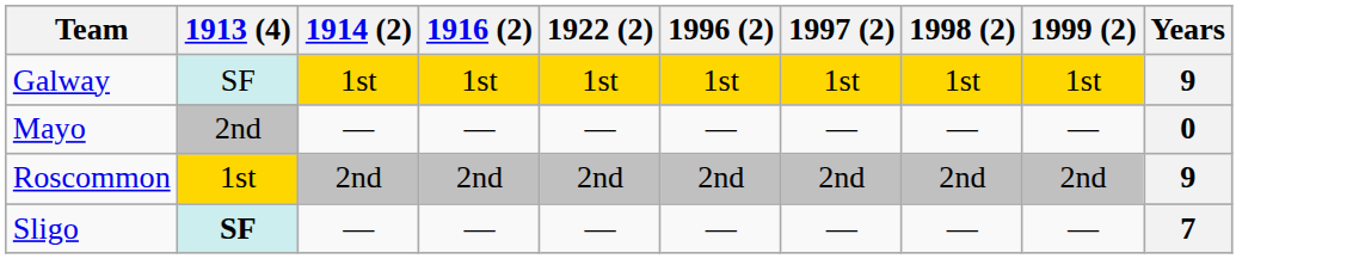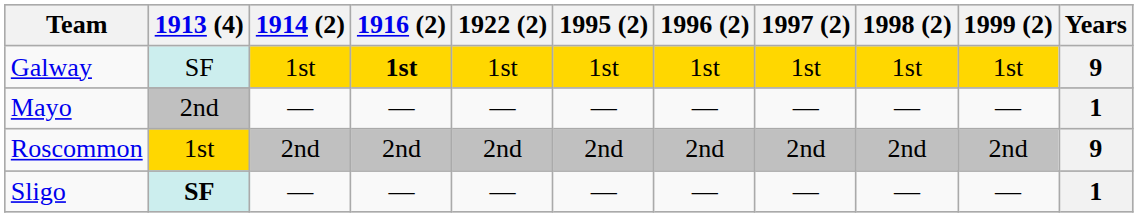 <table class="wikitable sortable" style="text-align:center">
 <tr>
 <th>Team</th>
 <th><a href='#'>1913</a> (4)</th>
 <th><a href='#'>1914</a> (2)</th>
 <th><a href='#'>1916</a> (2)</th>
 <th>1922 (2)</th>
+<th>1995 (2)</th>
 <th>1996 (2)</th>
 <th>1997 (2)</th>
 <th>1998 (2)</th>
 <th>1999 (2)</th>
 <th>Years</th>
 </tr>
 <tr>
 <td style="text-align:left;"> <a href='#'>Galway</a></td>
 <td bgcolor="#cceeee">SF</td>
 <td bgcolor="gold">1st</td>
+<td bgcolor="gold"><strong>1st</strong></td>
 <td bgcolor="gold">1st</td>
 <td bgcolor="gold">1st</td>
 <td bgcolor="gold">1st</td>
 <td bgcolor="gold">1st</td>
 <td bgcolor="gold">1st</td>
 <td bgcolor="gold">1st</td>
 <th>9</th>
 </tr>
 <tr>
 <td style="text-align:left;"> <a href='#'>Mayo</a></td>
 <td bgcolor="silver">2nd</td>
 <td>—</td>
 <td>—</td>
 <td>—</td>
 <td>—</td>
 <td>—</td>
 <td>—</td>
 <td>—</td>
-<th>0</th>
+<td>—</td>
+<th>1</th>
 </tr>
 <tr>
 <td style="text-align:left;"> <a href='#'>Roscommon</a></td>
 <td bgcolor="gold">1st</td>
+<td bgcolor="silver">2nd</td>
 <td bgcolor="silver">2nd</td>
 <td bgcolor="silver">2nd</td>
 <td bgcolor="silver">2nd</td>
 <td bgcolor="silver">2nd</td>
 <td bgcolor="silver">2nd</td>
 <td bgcolor="silver">2nd</td>
 <td bgcolor="silver">2nd</td>
 <th>9</th>
 </tr>
 <tr>
 <td style="text-align:left;"> <a href='#'>Sligo</a></td>
 <td bgcolor="#cceeee"><strong>SF</strong></td>
 <td>—</td>
 <td>—</td>
 <td>—</td>
 <td>—</td>
 <td>—</td>
 <td>—</td>
 <td>—</td>
-<th>7</th>
+<td>—</td>
+<th>1</th>
 </tr>
 </table>
